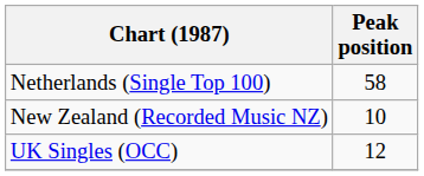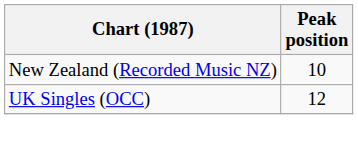 <table class="wikitable">
 <tr>
 <th>Chart (1987)</th>
 <th>Peak<br>position</th>
-</tr>
-<tr>
-<td style="text-align:left;">Netherlands (<a href='#'>Single Top 100</a>)</td>
-<td style="text-align:center;">58</td>
 </tr>
 <tr>
 <td style="text-align:left;">New Zealand (<a href='#'>Recorded Music NZ</a>)</td>
 <td style="text-align:center;">10</td>
 </tr>
 <tr>
 <td style="text-align:left;"><a href='#'>UK Singles</a> (<a href='#'>OCC</a>)</td>
 <td style="text-align:center;">12</td>
 </tr>
 <tr>
 </tr>
 </table>
